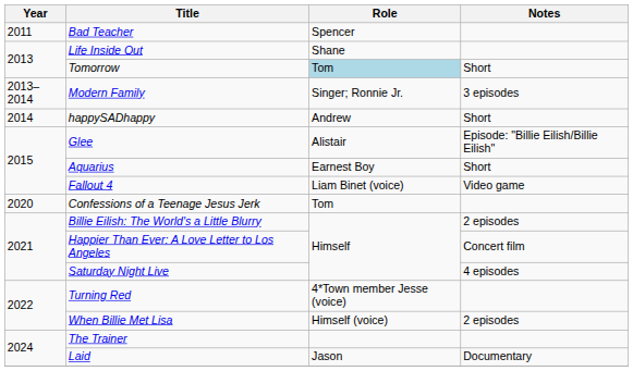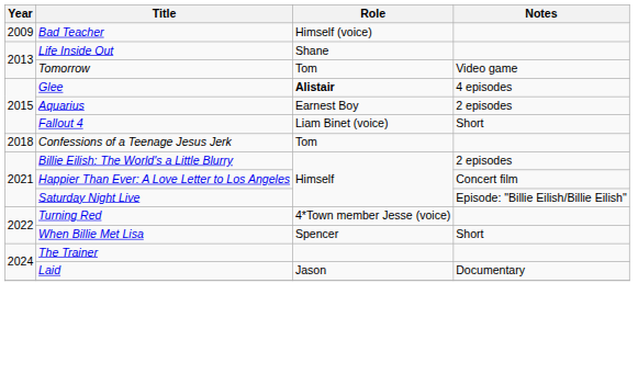 <table class="wikitable">
 <tr>
 <th>Year</th>
 <th>Title</th>
 <th>Role</th>
 <th>Notes</th>
 </tr>
 <tr>
-<td>2011</td>
+<td>2009</td>
 <td><em><a href='#'>Bad Teacher</a></em></td>
-<td>Spencer</td>
+<td>Himself (voice)</td>
 <td></td>
 </tr>
 <tr>
 <td rowspan="2">2013</td>
 <td><em><a href='#'>Life Inside Out</a></em></td>
 <td>Shane</td>
 <td></td>
 </tr>
 <tr>
 <td><em>Tomorrow</em></td>
-<td style="background: lightblue;">Tom</td>
-<td>Short</td>
-</tr>
-<tr>
-<td>2013–2014</td>
-<td><em><a href='#'>Modern Family</a></em></td>
-<td>Singer; Ronnie Jr.</td>
-<td>3 episodes</td>
-</tr>
-<tr>
-<td>2014</td>
-<td><em>happySADhappy</em></td>
-<td>Andrew</td>
-<td>Short</td>
+<td>Tom</td>
+<td>Video game</td>
 </tr>
 <tr>
 <td rowspan="3">2015</td>
 <td><em><a href='#'>Glee</a></em></td>
-<td>Alistair</td>
-<td>Episode: "Billie Eilish/Billie Eilish"</td>
+<td><strong>Alistair</strong></td>
+<td>4 episodes</td>
 </tr>
 <tr>
 <td><em><a href='#'>Aquarius</a></em></td>
 <td>Earnest Boy</td>
-<td>Short</td>
+<td>2 episodes</td>
 </tr>
 <tr>
 <td><em><a href='#'>Fallout 4</a></em></td>
 <td>Liam Binet (voice)</td>
-<td>Video game</td>
+<td>Short</td>
 </tr>
 <tr>
-<td>2020</td>
+<td>2018</td>
 <td><em>Confessions of a Teenage Jesus Jerk</em></td>
 <td>Tom</td>
 <td></td>
 </tr>
 <tr>
 <td rowspan="3">2021</td>
 <td><em><a href='#'>Billie Eilish: The World's a Little Blurry</a></em></td>
 <td rowspan="3">Himself</td>
 <td>2 episodes</td>
 </tr>
 <tr>
 <td><em><a href='#'>Happier Than Ever: A Love Letter to Los Angeles</a></em></td>
 <td>Concert film</td>
 </tr>
 <tr>
 <td><em><a href='#'>Saturday Night Live</a></em></td>
-<td>4 episodes</td>
+<td>Episode: "Billie Eilish/Billie Eilish"</td>
 </tr>
 <tr>
 <td rowspan="2">2022</td>
 <td><em><a href='#'>Turning Red</a></em></td>
 <td>4*Town member Jesse (voice)</td>
 <td></td>
 </tr>
 <tr>
 <td><em><a href='#'>When Billie Met Lisa</a></em></td>
-<td>Himself (voice)</td>
-<td>2 episodes</td>
+<td>Spencer</td>
+<td>Short</td>
 </tr>
 <tr>
 <td rowspan="2">2024</td>
 <td><em><a href='#'>The Trainer</a></em></td>
 <td></td>
 <td></td>
 </tr>
 <tr>
 <td><em><a href='#'>Laid</a></em></td>
 <td>Jason</td>
 <td>Documentary</td>
 </tr>
 <tr>
 </tr>
 </table>
